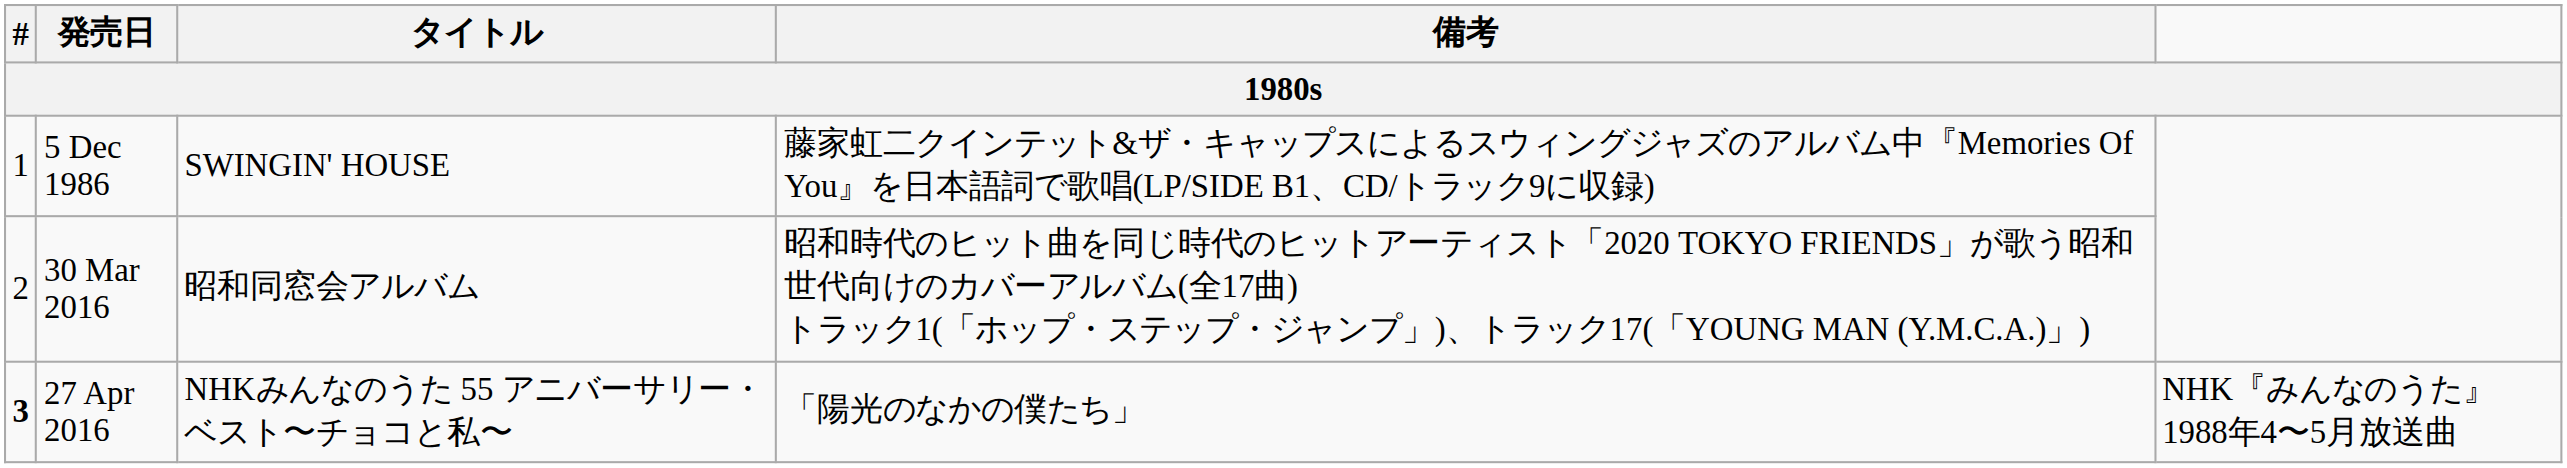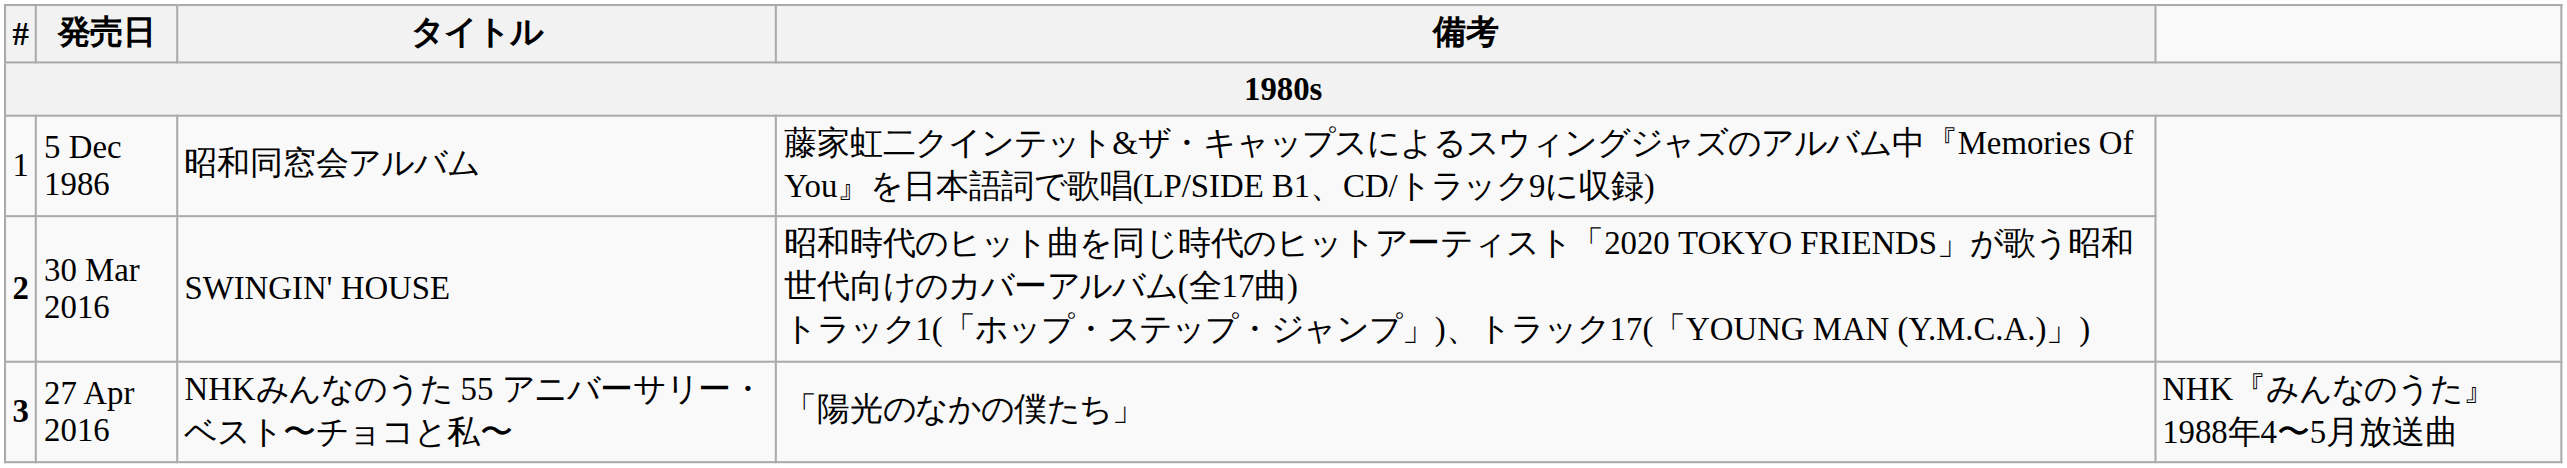 <table class="wikitable">
 <tr>
 <th>#</th>
 <th>発売日</th>
 <th>タイトル</th>
 <th>備考</th>
 </tr>
 <tr>
 <th colspan="5">1980s</th>
 </tr>
 <tr>
 <td>1</td>
 <td>5 Dec 1986</td>
-<td>SWINGIN' HOUSE</td>
+<td>昭和同窓会アルバム</td>
 <td>藤家虹二クインテット&ザ・キャップスによるスウィングジャズのアルバム中『Memories Of You』を日本語詞で歌唱(LP/SIDE B1、CD/トラック9に収録)</td>
 </tr>
 <tr>
-<td>2</td>
+<td><strong>2</strong></td>
 <td>30 Mar 2016</td>
-<td>昭和同窓会アルバム</td>
+<td>SWINGIN' HOUSE</td>
 <td>昭和時代のヒット曲を同じ時代のヒットアーティスト「2020 TOKYO FRIENDS」が歌う昭和世代向けのカバーアルバム(全17曲)<br>トラック1(「ホップ・ステップ・ジャンプ」)、トラック17(「YOUNG MAN (Y.M.C.A.)」)</td>
 </tr>
 <tr>
 <td><strong>3</strong></td>
 <td>27 Apr 2016</td>
 <td>NHKみんなのうた 55 アニバーサリー・ベスト〜チョコと私〜</td>
 <td>「陽光のなかの僕たち」</td>
 <td>NHK『みんなのうた』1988年4〜5月放送曲</td>
 </tr>
 </table>
